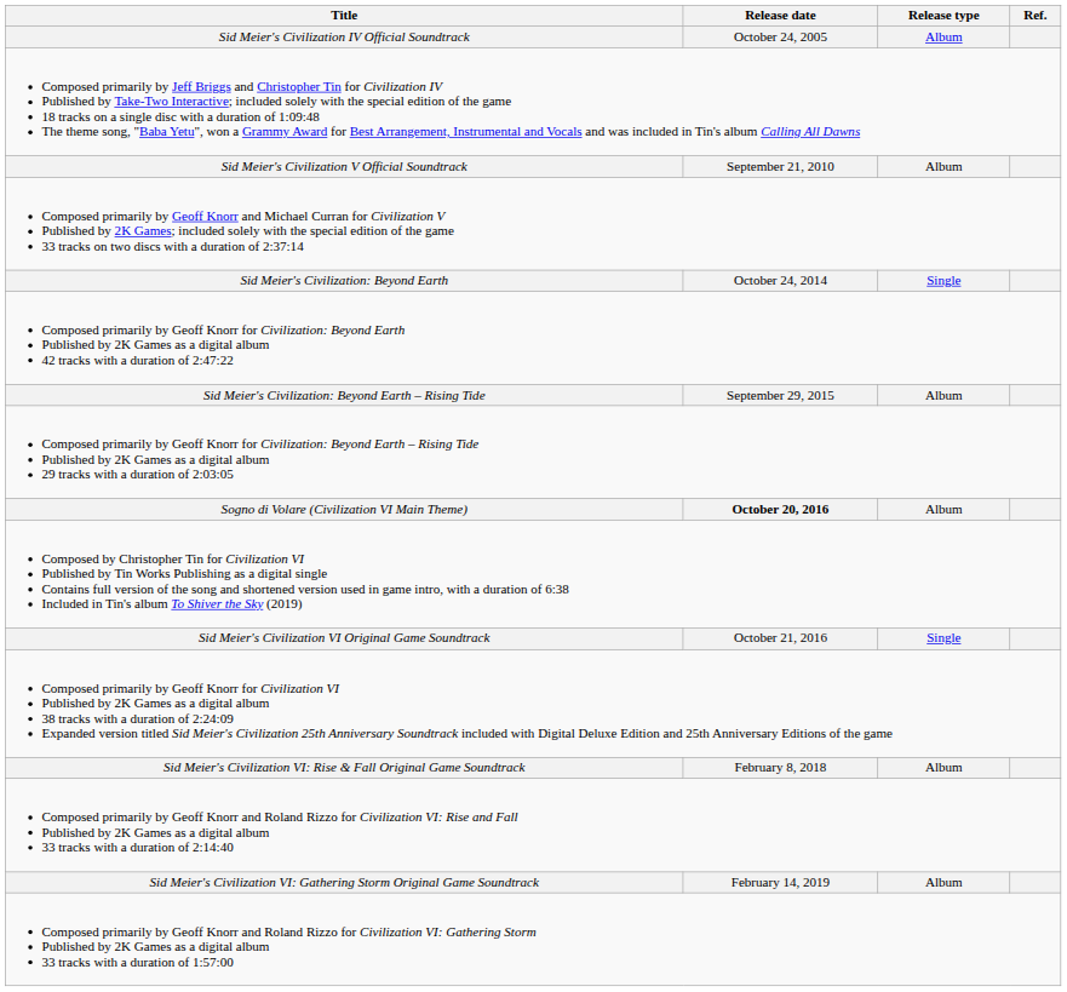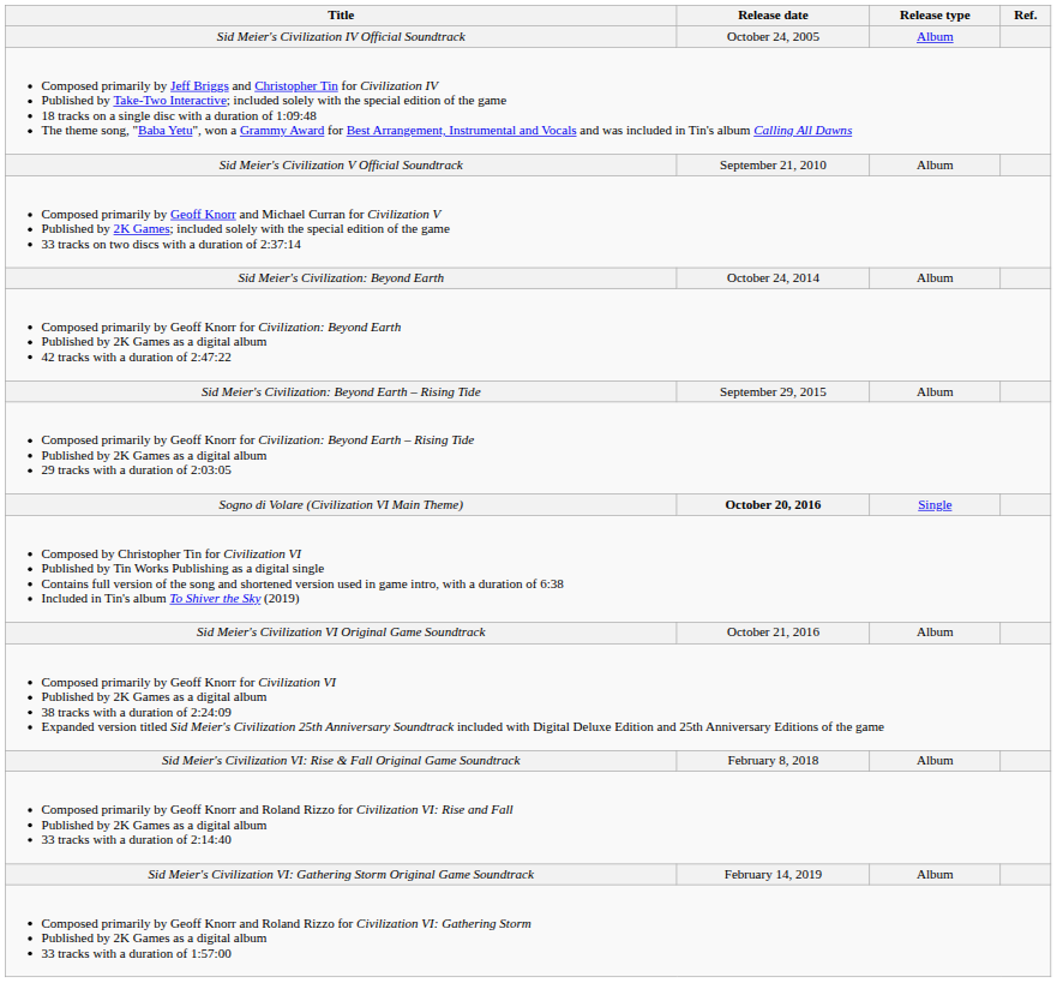 <table class="wikitable" width="100%">
 <tr>
 <th scope="col">Title</th>
 <th scope="col">Release date</th>
 <th scope="col">Release type</th>
 <th scope="col" class="unsortable">Ref.</th>
 </tr>
 <tr bgcolor="#F2F2F2" align="center">
 <th scope="row" style="font-weight:normal;"><em>Sid Meier's Civilization IV Official Soundtrack</em></th>
 <td>October 24, 2005</td>
 <td><a href='#'>Album</a></td>
 <td></td>
 </tr>
 <tr>
 <td colspan="4"><br><ul><li>Composed primarily by <a href='#'>Jeff Briggs</a> and <a href='#'>Christopher Tin</a> for <em>Civilization IV</em></li><li>Published by <a href='#'>Take-Two Interactive</a>; included solely with the special edition of the game</li><li>18 tracks on a single disc with a duration of 1:09:48</li><li>The theme song, "<a href='#'>Baba Yetu</a>", won a <a href='#'>Grammy Award</a> for <a href='#'>Best Arrangement, Instrumental and Vocals</a> and was included in Tin's album <em><a href='#'>Calling All Dawns</a></em></li></ul></td>
 </tr>
 <tr bgcolor="#F2F2F2" align="center">
 <th scope="row" style="font-weight:normal;"><em>Sid Meier's Civilization V Official Soundtrack</em></th>
 <td>September 21, 2010</td>
 <td>Album</td>
 <td></td>
 </tr>
 <tr>
 <td colspan="4"><br><ul><li>Composed primarily by <a href='#'>Geoff Knorr</a> and Michael Curran for <em>Civilization V</em></li><li>Published by <a href='#'>2K Games</a>; included solely with the special edition of the game</li><li>33 tracks on two discs with a duration of 2:37:14</li></ul></td>
 </tr>
 <tr bgcolor="#F2F2F2" align="center">
 <th scope="row" style="font-weight:normal;"><em>Sid Meier's Civilization: Beyond Earth</em></th>
 <td>October 24, 2014</td>
-<td><a href='#'>Single</a></td>
+<td>Album</td>
 <td></td>
 </tr>
 <tr>
 <td colspan="4"><br><ul><li>Composed primarily by Geoff Knorr for <em>Civilization: Beyond Earth</em></li><li>Published by 2K Games as a digital album</li><li>42 tracks with a duration of 2:47:22</li></ul></td>
 </tr>
 <tr bgcolor="#F2F2F2" align="center">
 <th scope="row" style="font-weight:normal;"><em>Sid Meier's Civilization: Beyond Earth – Rising Tide</em></th>
 <td>September 29, 2015</td>
 <td>Album</td>
 <td></td>
 </tr>
 <tr>
 <td colspan="4"><br><ul><li>Composed primarily by Geoff Knorr for <em>Civilization: Beyond Earth – Rising Tide</em></li><li>Published by 2K Games as a digital album</li><li>29 tracks with a duration of 2:03:05</li></ul></td>
 </tr>
 <tr bgcolor="#F2F2F2" align="center">
 <th scope="row" style="font-weight:normal;"><em>Sogno di Volare (Civilization VI Main Theme)</em></th>
 <td><strong>October 20, 2016</strong></td>
-<td>Album</td>
+<td><a href='#'>Single</a></td>
 <td></td>
 </tr>
 <tr>
 <td colspan="4"><br><ul><li>Composed by Christopher Tin for <em>Civilization VI</em></li><li>Published by Tin Works Publishing as a digital single</li><li>Contains full version of the song and shortened version used in game intro, with a duration of 6:38</li><li>Included in Tin's album <em><a href='#'>To Shiver the Sky</a></em> (2019)</li></ul></td>
 </tr>
 <tr bgcolor="#F2F2F2" align="center">
 <th scope="row" style="font-weight:normal;"><em>Sid Meier's Civilization VI Original Game Soundtrack</em></th>
 <td>October 21, 2016</td>
-<td><a href='#'>Single</a></td>
+<td>Album</td>
 <td></td>
 </tr>
 <tr>
 <td colspan="4"><br><ul><li>Composed primarily by Geoff Knorr for <em>Civilization VI</em></li><li>Published by 2K Games as a digital album</li><li>38 tracks with a duration of 2:24:09</li><li>Expanded version titled <em>Sid Meier's Civilization 25th Anniversary Soundtrack</em> included with Digital Deluxe Edition and 25th Anniversary Editions of the game </li></ul></td>
 </tr>
 <tr bgcolor="#F2F2F2" align="center">
 <th scope="row" style="font-weight:normal;"><em>Sid Meier's Civilization VI: Rise & Fall Original Game Soundtrack</em></th>
 <td>February 8, 2018</td>
 <td>Album</td>
 <td></td>
 </tr>
 <tr>
 <td colspan="4"><br><ul><li>Composed primarily by Geoff Knorr and Roland Rizzo for <em>Civilization VI: Rise and Fall</em></li><li>Published by 2K Games as a digital album</li><li>33 tracks with a duration of 2:14:40</li></ul></td>
 </tr>
 <tr bgcolor="#F2F2F2" align="center">
 <th scope="row" style="font-weight:normal;"><em>Sid Meier's Civilization VI: Gathering Storm Original Game Soundtrack</em></th>
 <td>February 14, 2019</td>
 <td>Album</td>
 <td></td>
 </tr>
 <tr>
 <td colspan="4"><br><ul><li>Composed primarily by Geoff Knorr and Roland Rizzo for <em>Civilization VI: Gathering Storm</em></li><li>Published by 2K Games as a digital album</li><li>33 tracks with a duration of 1:57:00</li></ul></td>
 </tr>
 </table>
